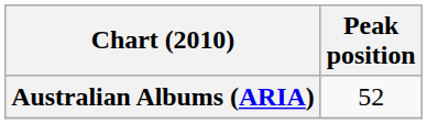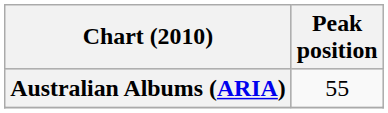 <table class="wikitable plainrowheaders sortable">
 <tr>
 <th scope="col">Chart (2010)</th>
 <th scope="col">Peak<br>position</th>
 </tr>
 <tr>
 <th scope="row">Australian Albums (<a href='#'>ARIA</a>)</th>
-<td align="center">52</td>
+<td align="center">55</td>
 </tr>
 <tr>
 </tr>
 <tr>
 </tr>
 <tr>
 </tr>
 <tr>
 </tr>
 <tr>
 </tr>
 <tr>
 </tr>
 <tr>
 </tr>
 <tr>
 </tr>
 <tr>
 </tr>
 <tr>
 </tr>
 <tr>
 </tr>
 <tr>
 </tr>
 <tr>
 </tr>
 <tr>
 </tr>
 <tr>
 </tr>
 <tr>
 </tr>
 <tr>
 </tr>
 <tr>
 </tr>
 <tr>
 </tr>
 </table>
